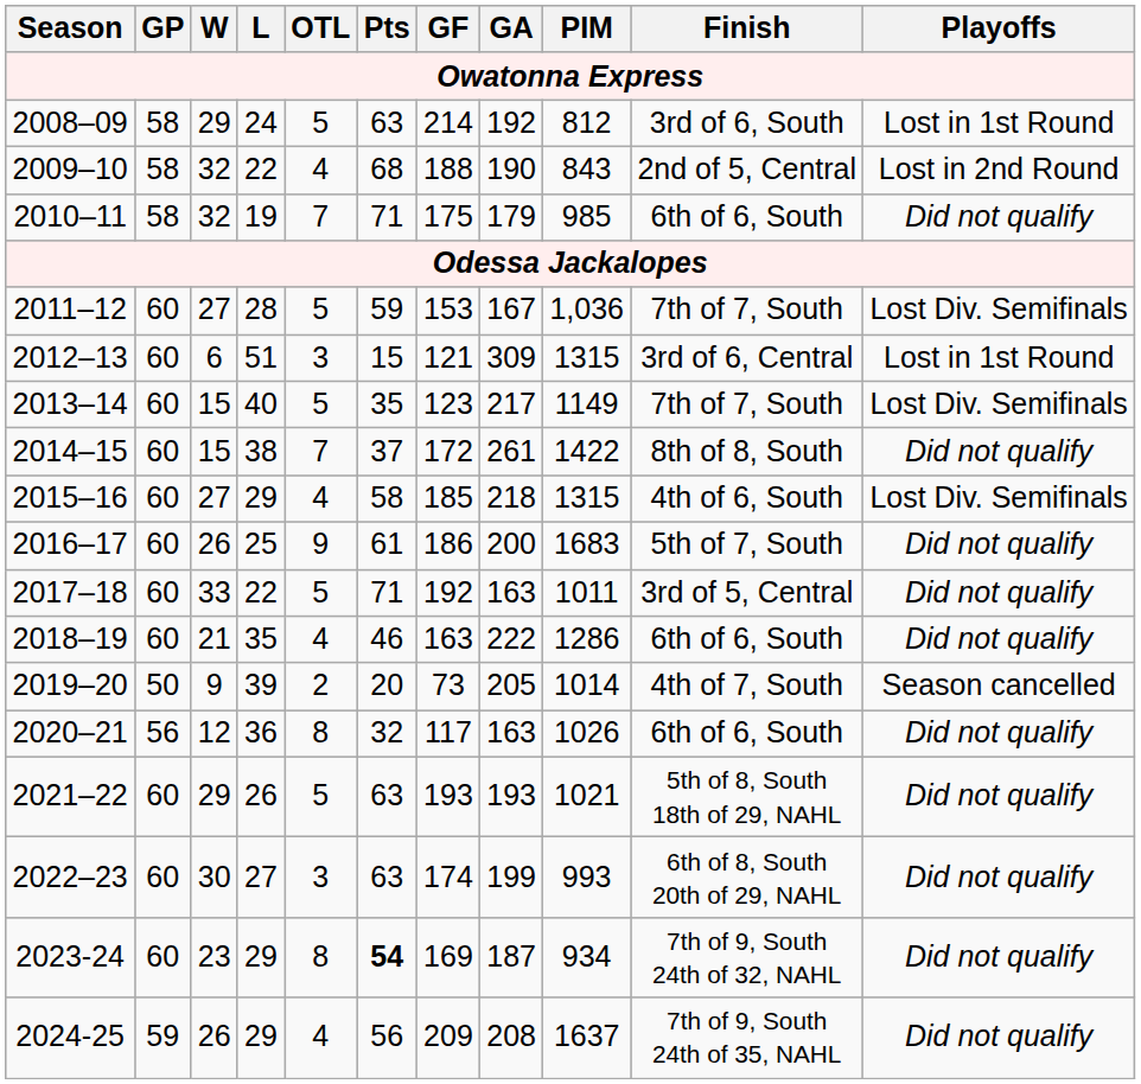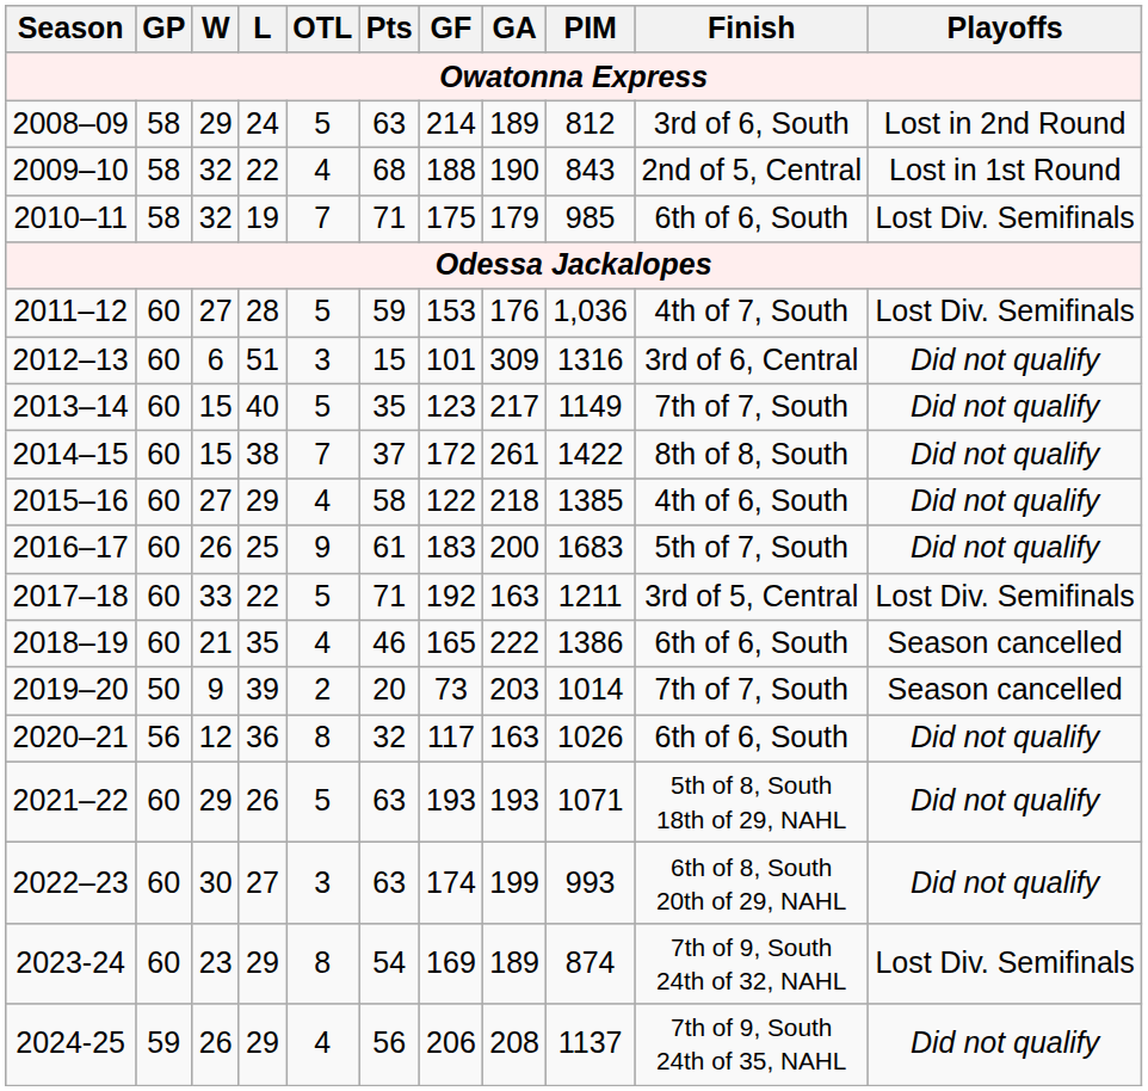 <table class="wikitable" style="text-align:center">
 <tr>
 <th>Season</th>
 <th>GP</th>
 <th>W</th>
 <th>L</th>
 <th>OTL</th>
 <th>Pts</th>
 <th>GF</th>
 <th>GA</th>
 <th>PIM</th>
 <th>Finish</th>
 <th>Playoffs</th>
 </tr>
 <tr align="center"  bgcolor="#ffeeee">
 <td colspan="11"><strong><em>Owatonna Express</em></strong></td>
 </tr>
 <tr>
 <td>2008–09</td>
 <td>58</td>
 <td>29</td>
 <td>24</td>
 <td>5</td>
 <td>63</td>
 <td>214</td>
-<td>192</td>
+<td>189</td>
 <td>812</td>
 <td>3rd of 6, South</td>
-<td>Lost in 1st Round</td>
+<td>Lost in 2nd Round</td>
 </tr>
 <tr>
 <td>2009–10</td>
 <td>58</td>
 <td>32</td>
 <td>22</td>
 <td>4</td>
 <td>68</td>
 <td>188</td>
 <td>190</td>
 <td>843</td>
 <td>2nd of 5, Central</td>
-<td>Lost in 2nd Round</td>
+<td>Lost in 1st Round</td>
 </tr>
 <tr>
 <td>2010–11</td>
 <td>58</td>
 <td>32</td>
 <td>19</td>
 <td>7</td>
 <td>71</td>
 <td>175</td>
 <td>179</td>
 <td>985</td>
 <td>6th of 6, South</td>
-<td><em>Did not qualify</em></td>
+<td>Lost Div. Semifinals</td>
 </tr>
 <tr align="center"  bgcolor="#ffeeee">
 <td colspan="11"><strong><em>Odessa Jackalopes</em></strong></td>
 </tr>
 <tr>
 <td>2011–12</td>
 <td>60</td>
 <td>27</td>
 <td>28</td>
 <td>5</td>
 <td>59</td>
 <td>153</td>
-<td>167</td>
+<td>176</td>
 <td>1,036</td>
-<td>7th of 7, South</td>
+<td>4th of 7, South</td>
 <td>Lost Div. Semifinals</td>
 </tr>
 <tr>
 <td>2012–13</td>
 <td>60</td>
 <td>6</td>
 <td>51</td>
 <td>3</td>
 <td>15</td>
-<td>121</td>
+<td>101</td>
 <td>309</td>
-<td>1315</td>
+<td>1316</td>
 <td>3rd of 6, Central</td>
-<td>Lost in 1st Round</td>
+<td><em>Did not qualify</em></td>
 </tr>
 <tr>
 <td>2013–14</td>
 <td>60</td>
 <td>15</td>
 <td>40</td>
 <td>5</td>
 <td>35</td>
 <td>123</td>
 <td>217</td>
 <td>1149</td>
 <td>7th of 7, South</td>
-<td>Lost Div. Semifinals</td>
+<td><em>Did not qualify</em></td>
 </tr>
 <tr>
 <td>2014–15</td>
 <td>60</td>
 <td>15</td>
 <td>38</td>
 <td>7</td>
 <td>37</td>
 <td>172</td>
 <td>261</td>
 <td>1422</td>
 <td>8th of 8, South</td>
 <td><em>Did not qualify</em></td>
 </tr>
 <tr>
 <td>2015–16</td>
 <td>60</td>
 <td>27</td>
 <td>29</td>
 <td>4</td>
 <td>58</td>
-<td>185</td>
+<td>122</td>
 <td>218</td>
-<td>1315</td>
+<td>1385</td>
 <td>4th of 6, South</td>
-<td>Lost Div. Semifinals</td>
+<td><em>Did not qualify</em></td>
 </tr>
 <tr>
 <td>2016–17</td>
 <td>60</td>
 <td>26</td>
 <td>25</td>
 <td>9</td>
 <td>61</td>
-<td>186</td>
+<td>183</td>
 <td>200</td>
 <td>1683</td>
 <td>5th of 7, South</td>
 <td><em>Did not qualify</em></td>
 </tr>
 <tr>
 <td>2017–18</td>
 <td>60</td>
 <td>33</td>
 <td>22</td>
 <td>5</td>
 <td>71</td>
 <td>192</td>
 <td>163</td>
-<td>1011</td>
+<td>1211</td>
 <td>3rd of 5, Central</td>
-<td><em>Did not qualify</em></td>
+<td>Lost Div. Semifinals</td>
 </tr>
 <tr>
 <td>2018–19</td>
 <td>60</td>
 <td>21</td>
 <td>35</td>
 <td>4</td>
 <td>46</td>
-<td>163</td>
+<td>165</td>
 <td>222</td>
-<td>1286</td>
+<td>1386</td>
 <td>6th of 6, South</td>
-<td><em>Did not qualify</em></td>
+<td>Season cancelled</td>
 </tr>
 <tr>
 <td>2019–20</td>
 <td>50</td>
 <td>9</td>
 <td>39</td>
 <td>2</td>
 <td>20</td>
 <td>73</td>
-<td>205</td>
+<td>203</td>
 <td>1014</td>
-<td>4th of 7, South</td>
+<td>7th of 7, South</td>
 <td>Season cancelled</td>
 </tr>
 <tr>
 <td>2020–21</td>
 <td>56</td>
 <td>12</td>
 <td>36</td>
 <td>8</td>
 <td>32</td>
 <td>117</td>
 <td>163</td>
 <td>1026</td>
 <td>6th of 6, South</td>
 <td><em>Did not qualify</em></td>
 </tr>
 <tr>
 <td>2021–22</td>
 <td>60</td>
 <td>29</td>
 <td>26</td>
 <td>5</td>
 <td>63</td>
 <td>193</td>
 <td>193</td>
-<td>1021</td>
+<td>1071</td>
 <td><small>5th of 8, South<br>18th of 29, NAHL</small></td>
 <td><em>Did not qualify</em></td>
 </tr>
 <tr>
 <td>2022–23</td>
 <td>60</td>
 <td>30</td>
 <td>27</td>
 <td>3</td>
 <td>63</td>
 <td>174</td>
 <td>199</td>
 <td>993</td>
 <td><small>6th of 8, South<br>20th of 29, NAHL</small></td>
 <td><em>Did not qualify</em></td>
 </tr>
 <tr>
 <td>2023-24</td>
 <td>60</td>
 <td>23</td>
 <td>29</td>
 <td>8</td>
-<td><strong>54</strong></td>
+<td>54</td>
 <td>169</td>
-<td>187</td>
-<td>934</td>
+<td>189</td>
+<td>874</td>
 <td><small>7th of 9, South<br>24th of 32, NAHL</small></td>
-<td><em>Did not qualify</em></td>
+<td>Lost Div. Semifinals</td>
 </tr>
 <tr>
 <td>2024-25</td>
 <td>59</td>
 <td>26</td>
 <td>29</td>
 <td>4</td>
 <td>56</td>
-<td>209</td>
+<td>206</td>
 <td>208</td>
-<td>1637</td>
+<td>1137</td>
 <td><small>7th of 9, South<br>24th of 35, NAHL</small></td>
 <td><em>Did not qualify</em></td>
 </tr>
 </table>
